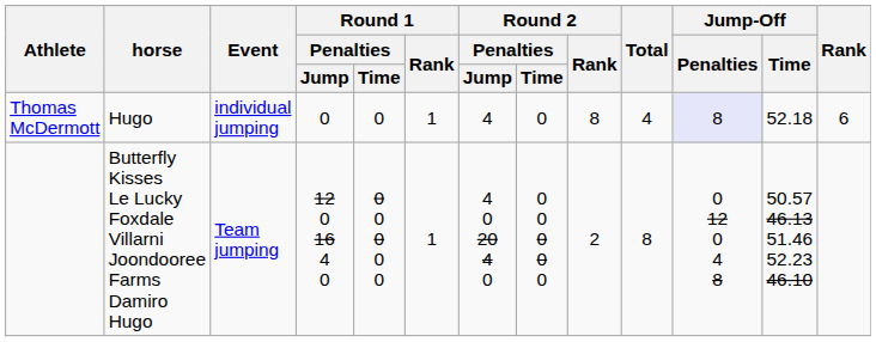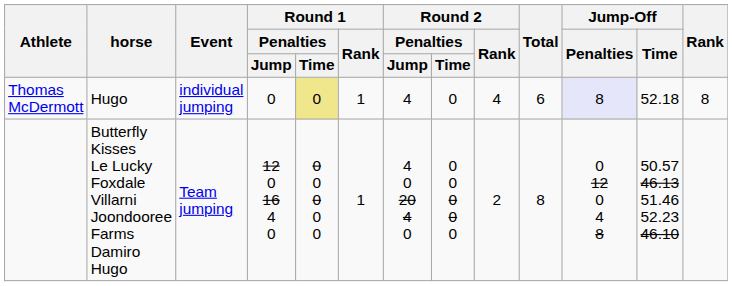 <table class="wikitable" style="font-size:90%;">
 <tr>
 <th rowspan=3>Athlete</th>
 <th rowspan=3>horse</th>
 <th rowspan=3>Event</th>
 <th colspan=3>Round 1</th>
 <th colspan=3>Round 2</th>
 <th rowspan=3>Total</th>
 <th colspan=2>Jump-Off</th>
 <th rowspan=3>Rank</th>
 </tr>
 <tr>
 <th colspan=2>Penalties</th>
 <th rowspan=2>Rank</th>
 <th colspan=2>Penalties</th>
 <th rowspan=2>Rank</th>
 <th rowspan=2>Penalties</th>
 <th rowspan=2>Time</th>
 </tr>
 <tr>
 <th>Jump</th>
 <th>Time</th>
 <th>Jump</th>
 <th>Time</th>
 </tr>
 <tr>
 <td><a href='#'>Thomas McDermott</a></td>
 <td>Hugo</td>
 <td><a href='#'>individual jumping</a></td>
 <td align=center>0</td>
-<td align=center>0</td>
+<td align=center style="background: khaki;">0</td>
 <td align=center>1</td>
 <td align=center>4</td>
 <td align=center>0</td>
-<td align=center>8</td>
 <td align=center>4</td>
+<td align=center>6</td>
 <td align=center style="background: lavender;">8</td>
 <td align=center>52.18</td>
-<td align=center>6</td>
+<td align=center>8</td>
 </tr>
 <tr>
 <td><br><br><br><br></td>
 <td>Butterfly Kisses<br>Le Lucky<br>Foxdale Villarni<br>Joondooree Farms Damiro<br>Hugo</td>
 <td><a href='#'>Team jumping</a></td>
 <td align=center><s>12</s><br>0<br><s>16</s><br>4<br>0</td>
 <td align=center><s>0</s><br>0<br><s>0</s><br>0<br>0</td>
 <td align=center>1</td>
 <td align=center>4<br>0<br><s>20</s><br><s>4</s><br>0</td>
 <td align=center>0<br>0<br><s>0</s><br><s>0</s><br>0</td>
 <td align=center>2</td>
 <td align=center>8</td>
 <td align=center>0<br><s>12</s><br>0<br>4<br><s>8</s></td>
 <td align=center>50.57<br><s>46.13</s><br>51.46<br>52.23<br><s>46.10</s></td>
 <td align=center></td>
 </tr>
 </table>
